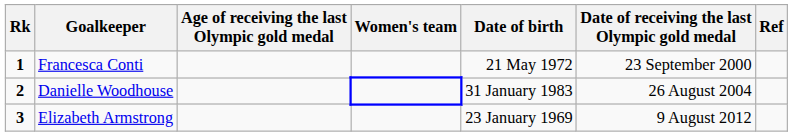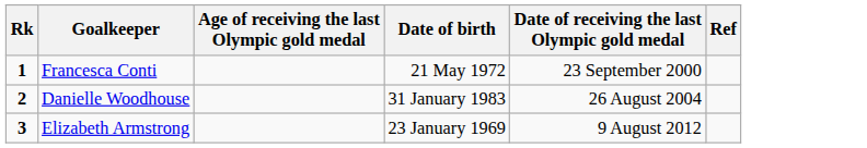 <table class="wikitable" style="text-align: center; font-size: 90%; margin-left: 1em;">
 <tr>
 <th>Rk</th>
 <th>Goalkeeper</th>
 <th>Age of receiving the last<br>Olympic gold medal</th>
-<th>Women's team</th>
 <th>Date of birth</th>
 <th>Date of receiving the last<br>Olympic gold medal</th>
 <th>Ref</th>
 </tr>
 <tr>
 <td><strong>1</strong></td>
 <td style="text-align: left;" data-sort-value="Conti, Francesca"><a href='#'>Francesca Conti</a></td>
 <td style="text-align: left;"><strong></strong></td>
-<td style="text-align: left;"></td>
 <td style="text-align: right;">21 May 1972</td>
 <td style="text-align: right;">23 September 2000</td>
 <td></td>
 </tr>
 <tr>
 <td><strong>2</strong></td>
 <td style="text-align: left;" data-sort-value="Woodhouse, Danielle"><a href='#'>Danielle Woodhouse</a></td>
 <td style="text-align: left;"><strong></strong></td>
-<td style="border: 2px solid blue; text-align: left;"></td>
 <td style="text-align: right;">31 January 1983</td>
 <td style="text-align: right;">26 August 2004</td>
 <td></td>
 </tr>
 <tr>
 <td><strong>3</strong></td>
 <td style="text-align: left;" data-sort-value="Armstrong, Elizabeth"><a href='#'>Elizabeth Armstrong</a></td>
 <td style="text-align: left;"><strong></strong></td>
-<td style="text-align: left;"></td>
 <td style="text-align: right;">23 January 1969</td>
 <td style="text-align: right;">9 August 2012</td>
 <td></td>
 </tr>
 </table>
